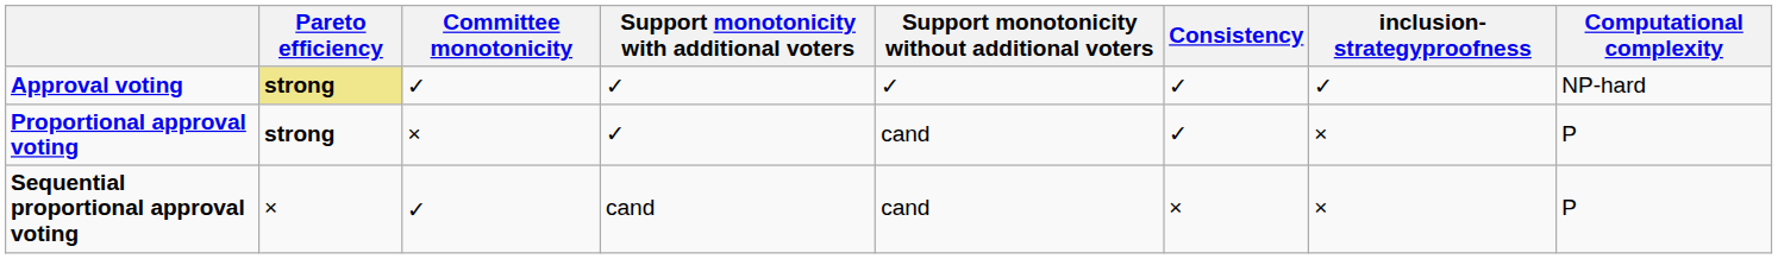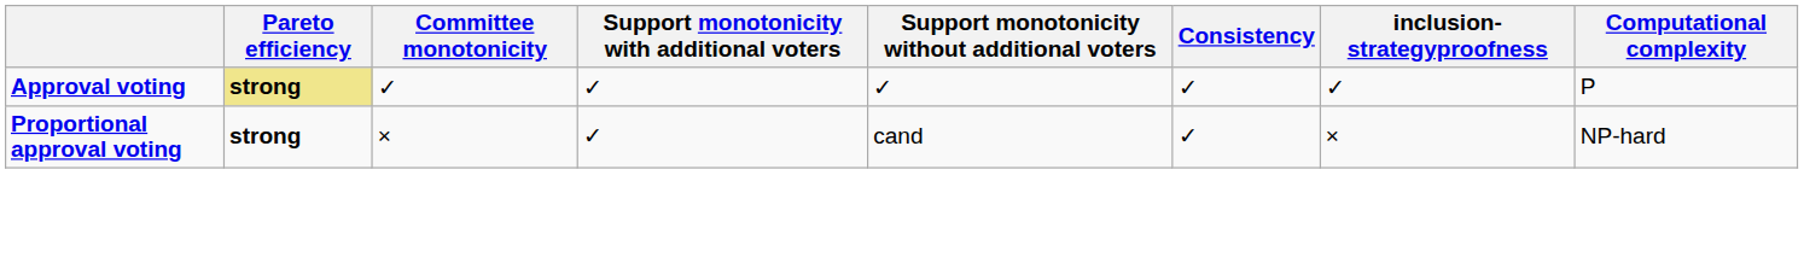 <table class="wikitable">
 <tr>
 <th></th>
 <th><strong><a href='#'>Pareto efficiency</a></strong></th>
 <th><strong><a href='#'>Committee monotonicity</a></strong></th>
 <th><strong>Support <a href='#'>monotonicity</a> with additional voters</strong></th>
 <th><strong>Support monotonicity without additional voters</strong></th>
 <th><strong><a href='#'>Consistency</a></strong></th>
 <th><strong>inclusion-<a href='#'>strategyproofness</a></strong></th>
 <th><strong><a href='#'>Computational complexity</a></strong></th>
 </tr>
 <tr>
 <td><strong><a href='#'>Approval voting</a></strong></td>
 <td style="background: khaki;"><strong>strong</strong></td>
 <td>✓</td>
 <td>✓</td>
 <td>✓</td>
 <td>✓</td>
 <td>✓</td>
-<td>NP-hard</td>
+<td>P</td>
 </tr>
 <tr>
 <td><strong><a href='#'>Proportional approval voting</a></strong></td>
 <td><strong>strong</strong></td>
 <td>×</td>
 <td>✓</td>
 <td>cand</td>
 <td>✓</td>
 <td>×</td>
-<td>P</td>
-</tr>
-<tr>
-<td><strong>Sequential proportional approval voting</strong></td>
-<td>×</td>
-<td>✓</td>
-<td>cand</td>
-<td>cand</td>
-<td>×</td>
-<td>×</td>
-<td>P</td>
+<td>NP-hard</td>
 </tr>
 </table>
